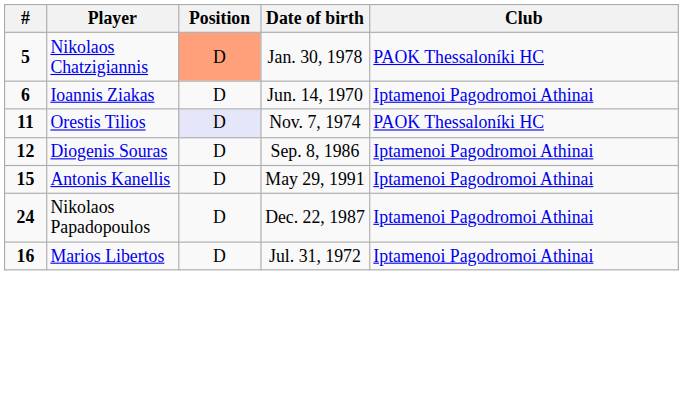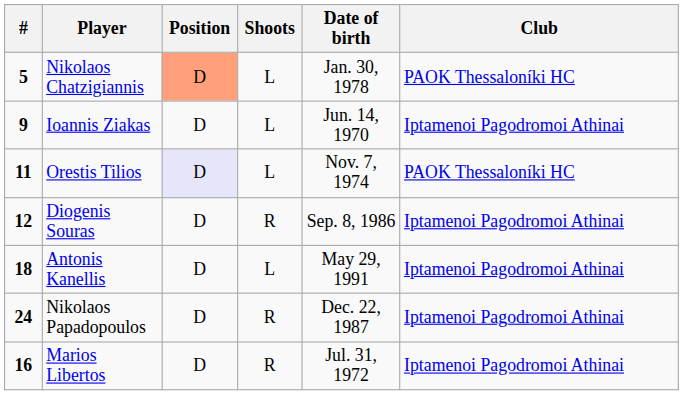 <table class="wikitable" style="text-align:center">
 <tr>
 <th width=5%>#</th>
 <th width=15%>Player</th>
 <th width=8%>Position</th>
+<th width=8%>Shoots</th>
 <th width=13%>Date of birth</th>
 <th width=37%>Club</th>
 </tr>
 <tr>
 <td><strong>5</strong></td>
 <td align=left><a href='#'>Nikolaos Chatzigiannis</a></td>
 <td style="background: lightsalmon;">D</td>
+<td>L</td>
 <td>Jan. 30, 1978</td>
 <td align=left><a href='#'>PAOK Thessaloníki HC</a></td>
 </tr>
 <tr>
-<td><strong>6</strong></td>
+<td><strong>9</strong></td>
 <td align=left><a href='#'>Ioannis Ziakas</a></td>
 <td>D</td>
+<td>L</td>
 <td>Jun. 14, 1970</td>
 <td align=left><a href='#'>Iptamenoi Pagodromoi Athinai</a></td>
 </tr>
 <tr>
 <td><strong>11</strong></td>
 <td align=left><a href='#'>Orestis Tilios</a></td>
 <td style="background: lavender;">D</td>
+<td>L</td>
 <td>Nov. 7, 1974</td>
 <td align=left><a href='#'>PAOK Thessaloníki HC</a></td>
 </tr>
 <tr>
 <td><strong>12</strong></td>
 <td align=left><a href='#'>Diogenis Souras</a></td>
 <td>D</td>
+<td>R</td>
 <td>Sep. 8, 1986</td>
 <td align=left><a href='#'>Iptamenoi Pagodromoi Athinai</a></td>
 </tr>
 <tr>
-<td><strong>15</strong></td>
+<td><strong>18</strong></td>
 <td align=left><a href='#'>Antonis Kanellis</a></td>
 <td>D</td>
+<td>L</td>
 <td>May 29, 1991</td>
 <td align=left><a href='#'>Iptamenoi Pagodromoi Athinai</a></td>
 </tr>
 <tr>
 <td><strong>24</strong></td>
 <td align=left>Nikolaos Papadopoulos</td>
 <td>D</td>
+<td>R</td>
 <td>Dec. 22, 1987</td>
 <td align=left><a href='#'>Iptamenoi Pagodromoi Athinai</a></td>
 </tr>
 <tr>
 <td><strong>16</strong></td>
 <td align=left><a href='#'>Marios Libertos</a></td>
 <td>D</td>
+<td>R</td>
 <td>Jul. 31, 1972</td>
 <td align=left><a href='#'>Iptamenoi Pagodromoi Athinai</a></td>
 </tr>
 </table>
